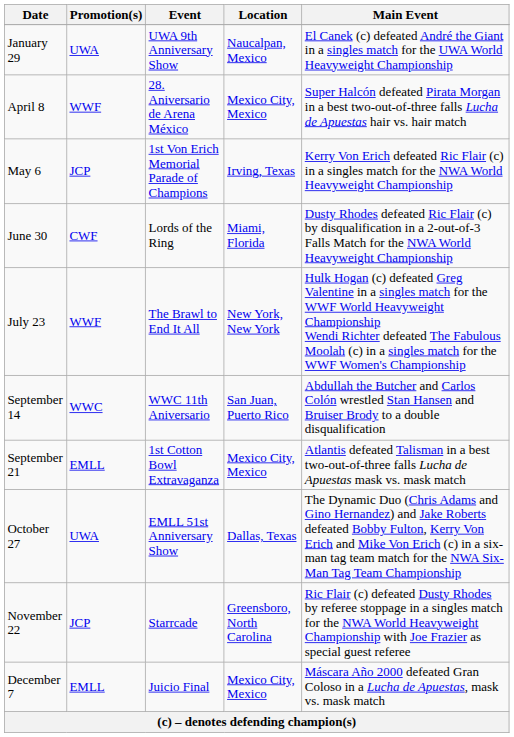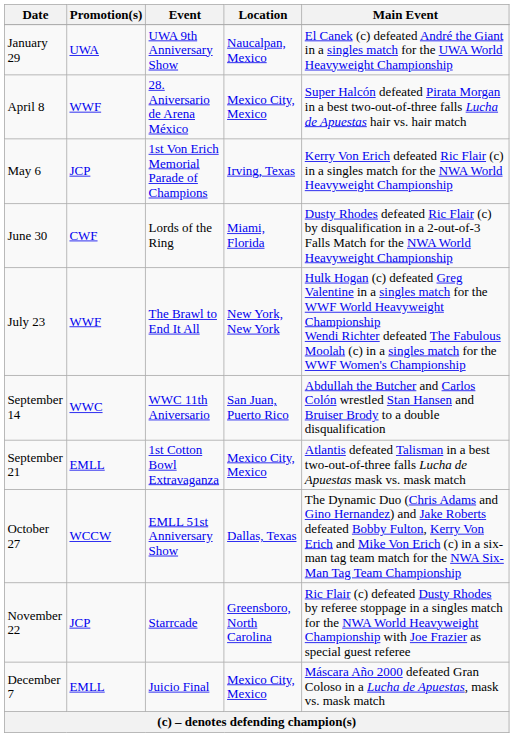 <table class="wikitable" style="width:100%;">
 <tr>
 <th width="5%">Date</th>
 <th width="5%">Promotion(s)</th>
 <th style="width:15%;">Event</th>
 <th style="width:15%;">Location</th>
 <th style="width:40%;">Main Event</th>
 </tr>
 <tr style="width:20%;" |Notes>
 </tr>
 <tr>
 <td>January 29</td>
 <td><a href='#'>UWA</a></td>
 <td><a href='#'>UWA 9th Anniversary Show</a></td>
 <td><a href='#'>Naucalpan, Mexico</a></td>
 <td><a href='#'>El Canek</a> (c) defeated <a href='#'>André the Giant</a> in a <a href='#'>singles match</a> for the <a href='#'>UWA World Heavyweight Championship</a></td>
 </tr>
 <tr>
 <td>April 8</td>
 <td><a href='#'>WWF</a></td>
 <td><a href='#'>28. Aniversario de Arena México</a></td>
 <td><a href='#'>Mexico City, Mexico</a></td>
 <td><a href='#'>Super Halcón</a> defeated <a href='#'>Pirata Morgan</a> in a best two-out-of-three falls <em><a href='#'>Lucha de Apuestas</a></em> hair vs. hair match</td>
 </tr>
 <tr>
 <td>May 6</td>
 <td><a href='#'>JCP</a></td>
 <td><a href='#'>1st Von Erich Memorial Parade of Champions</a></td>
 <td><a href='#'>Irving, Texas</a></td>
 <td><a href='#'>Kerry Von Erich</a> defeated <a href='#'>Ric Flair</a> (c) in a singles match for the <a href='#'>NWA World Heavyweight Championship</a></td>
 </tr>
 <tr>
 <td>June 30</td>
 <td><a href='#'>CWF</a></td>
 <td>Lords of the Ring</td>
 <td><a href='#'>Miami, Florida</a></td>
 <td><a href='#'>Dusty Rhodes</a> defeated <a href='#'>Ric Flair</a> (c) by disqualification in a 2-out-of-3 Falls Match for the <a href='#'>NWA World Heavyweight Championship</a></td>
 </tr>
 <tr>
 <td>July 23</td>
 <td><a href='#'>WWF</a></td>
 <td><a href='#'>The Brawl to End It All</a></td>
 <td><a href='#'>New York, New York</a></td>
 <td><a href='#'>Hulk Hogan</a> (c) defeated <a href='#'>Greg Valentine</a> in a <a href='#'>singles match</a> for the <a href='#'>WWF World Heavyweight Championship</a><br><a href='#'>Wendi Richter</a> defeated <a href='#'>The Fabulous Moolah</a> (c) in a <a href='#'>singles match</a> for the <a href='#'>WWF Women's Championship</a></td>
 </tr>
 <tr>
 <td>September 14</td>
 <td><a href='#'>WWC</a></td>
 <td><a href='#'>WWC 11th Aniversario</a></td>
 <td><a href='#'>San Juan, Puerto Rico</a></td>
 <td><a href='#'>Abdullah the Butcher</a> and <a href='#'>Carlos Colón</a> wrestled <a href='#'>Stan Hansen</a> and <a href='#'>Bruiser Brody</a> to a double disqualification</td>
 </tr>
 <tr>
 <td>September 21</td>
 <td><a href='#'>EMLL</a></td>
 <td><a href='#'>1st Cotton Bowl Extravaganza</a></td>
 <td><a href='#'>Mexico City, Mexico</a></td>
 <td><a href='#'>Atlantis</a> defeated <a href='#'>Talisman</a> in a best two-out-of-three falls <em>Lucha de Apuestas</em> mask vs. mask match</td>
 </tr>
 <tr>
 <td>October 27</td>
-<td><a href='#'>UWA</a></td>
+<td><a href='#'>WCCW</a></td>
 <td><a href='#'>EMLL 51st Anniversary Show</a></td>
 <td><a href='#'>Dallas, Texas</a></td>
 <td>The Dynamic Duo (<a href='#'>Chris Adams</a> and <a href='#'>Gino Hernandez</a>) and <a href='#'>Jake Roberts</a> defeated <a href='#'>Bobby Fulton</a>, <a href='#'>Kerry Von Erich</a> and <a href='#'>Mike Von Erich</a> (c) in a six-man tag team match for the <a href='#'>NWA Six-Man Tag Team Championship</a></td>
 </tr>
 <tr>
 <td>November 22</td>
 <td><a href='#'>JCP</a></td>
 <td><a href='#'>Starrcade</a></td>
 <td><a href='#'>Greensboro, North Carolina</a></td>
 <td><a href='#'>Ric Flair</a> (c) defeated <a href='#'>Dusty Rhodes</a> by referee stoppage in a singles match for the <a href='#'>NWA World Heavyweight Championship</a> with <a href='#'>Joe Frazier</a> as special guest referee </td>
 </tr>
 <tr>
 <td>December 7</td>
 <td><a href='#'>EMLL</a></td>
 <td><a href='#'>Juicio Final</a></td>
 <td><a href='#'>Mexico City, Mexico</a></td>
 <td><a href='#'>Máscara Año 2000</a> defeated Gran Coloso in a <em><a href='#'>Lucha de Apuestas</a></em>, mask vs. mask match</td>
 </tr>
 <tr>
 <th colspan="5">(c) – denotes defending champion(s)</th>
 </tr>
 </table>
